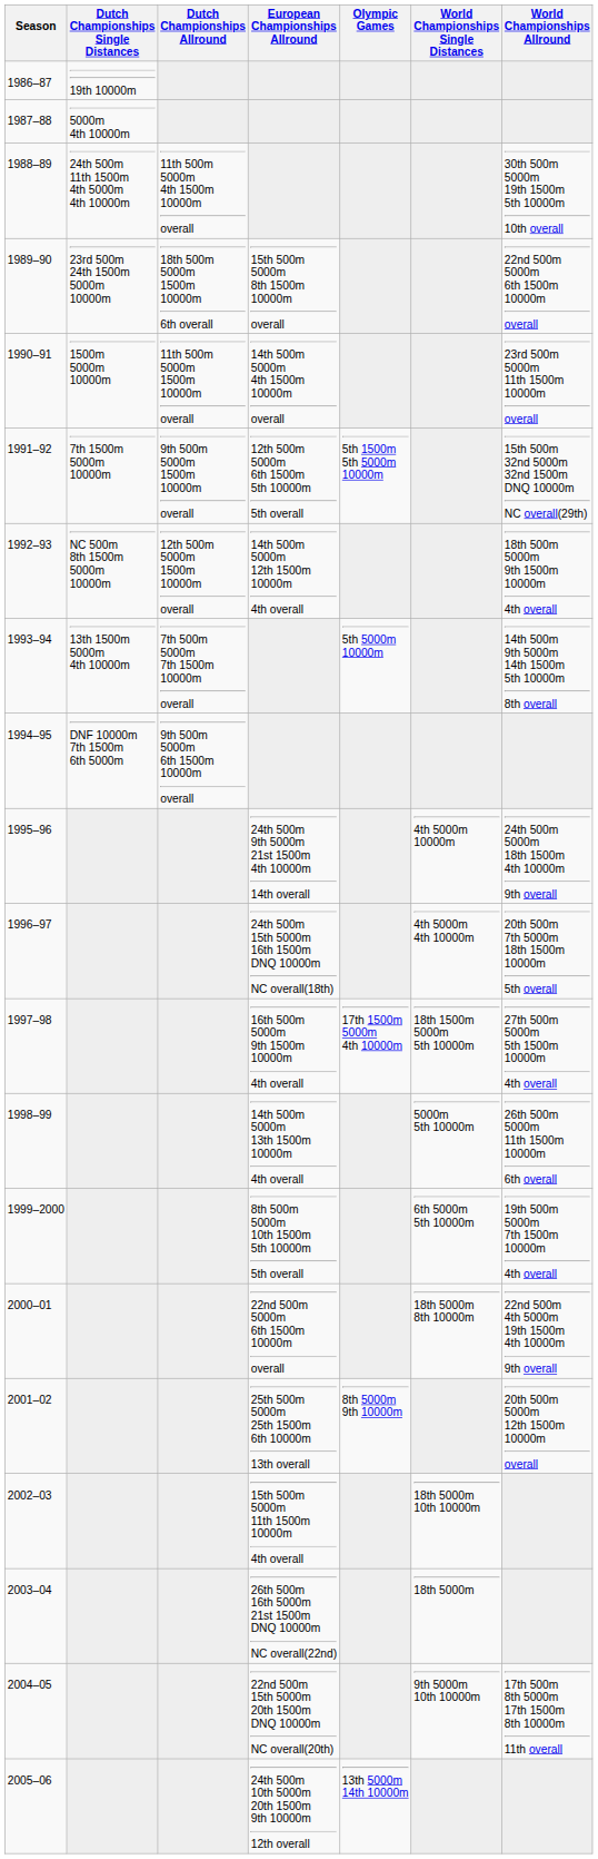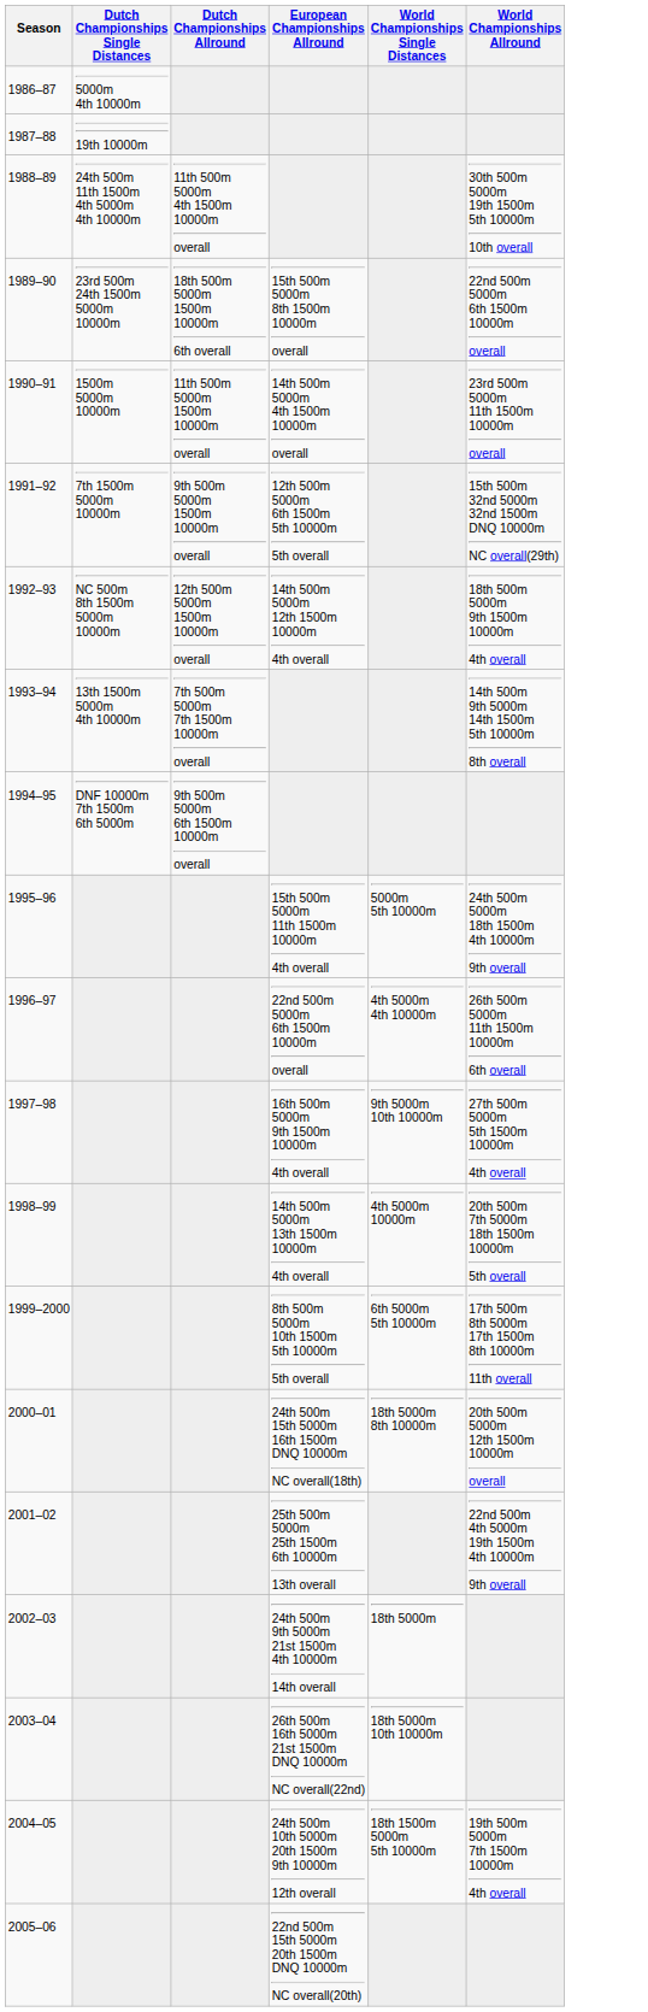 <table class="wikitable">
 <tr style="vertical-align: top;">
 <th><br> Season</th>
 <th><a href='#'>Dutch <br> Championships <br> Single <br> Distances</a></th>
 <th><a href='#'>Dutch <br> Championships <br> Allround</a></th>
 <th><a href='#'>European <br> Championships <br> Allround</a></th>
-<th><a href='#'>Olympic <br> Games</a></th>
 <th><a href='#'>World <br> Championships <br> Single <br> Distances</a></th>
 <th><a href='#'>World <br> Championships <br> Allround</a></th>
 </tr>
 <tr style="vertical-align: top;">
 <td><br> 1986–87</td>
-<td> <hr>  <hr> 19th 10000m</td>
-<td bgcolor=#EEEEEE></td>
+<td> <hr>  5000m <br> 4th 10000m</td>
 <td bgcolor=#EEEEEE></td>
 <td bgcolor=#EEEEEE></td>
 <td bgcolor=#EEEEEE></td>
 <td bgcolor=#EEEEEE></td>
 </tr>
 <tr style="vertical-align: top;">
 <td><br> 1987–88</td>
-<td> <hr>  5000m <br> 4th 10000m</td>
-<td bgcolor=#EEEEEE></td>
+<td> <hr>  <hr> 19th 10000m</td>
 <td bgcolor=#EEEEEE></td>
 <td bgcolor=#EEEEEE></td>
 <td bgcolor=#EEEEEE></td>
 <td bgcolor=#EEEEEE></td>
 </tr>
 <tr style="vertical-align: top;">
 <td><br> 1988–89</td>
 <td> <hr> 24th 500m <br> 11th 1500m <br> 4th 5000m <br> 4th 10000m</td>
 <td> <hr> 11th 500m <br>  5000m <br> 4th 1500m <br>  10000m <hr>  overall</td>
 <td bgcolor=#EEEEEE></td>
 <td bgcolor=#EEEEEE></td>
-<td bgcolor=#EEEEEE></td>
 <td> <hr> 30th 500m <br>  5000m <br> 19th 1500m <br> 5th 10000m <hr> 10th <a href='#'>overall</a></td>
 </tr>
 <tr style="vertical-align: top;">
 <td><br> 1989–90</td>
 <td> <hr> 23rd 500m <br> 24th 1500m <br>  5000m <br>  10000m</td>
 <td> <hr> 18th 500m <br>  5000m <br>  1500m <br>  10000m <hr> 6th overall</td>
 <td> <hr> 15th 500m <br>  5000m <br> 8th 1500m <br>  10000m <hr>  overall</td>
-<td bgcolor=#EEEEEE></td>
 <td bgcolor=#EEEEEE></td>
 <td> <hr> 22nd 500m <br>  5000m <br> 6th 1500m <br>  10000m <hr>  <a href='#'>overall</a></td>
 </tr>
 <tr style="vertical-align: top;">
 <td><br> 1990–91</td>
 <td> <hr>  1500m <br>  5000m <br>  10000m</td>
 <td> <hr> 11th 500m <br>  5000m <br>  1500m <br>  10000m <hr>  overall</td>
 <td> <hr> 14th 500m <br>  5000m <br> 4th 1500m <br>  10000m <hr>  overall</td>
 <td bgcolor=#EEEEEE></td>
-<td bgcolor=#EEEEEE></td>
 <td> <hr> 23rd 500m <br>  5000m <br> 11th 1500m <br>  10000m <hr>  <a href='#'>overall</a></td>
 </tr>
 <tr style="vertical-align: top;">
 <td><br> 1991–92</td>
 <td> <hr> 7th 1500m <br>  5000m <br>  10000m</td>
 <td> <hr> 9th 500m <br>  5000m <br>  1500m <br>  10000m <hr>  overall</td>
 <td> <hr> 12th 500m <br>  5000m <br> 6th 1500m <br> 5th 10000m <hr> 5th overall</td>
-<td> <hr> 5th <a href='#'>1500m</a> <br> 5th <a href='#'>5000m</a> <br>  <a href='#'>10000m</a></td>
 <td bgcolor=#EEEEEE></td>
 <td> <hr> 15th 500m <br> 32nd 5000m <br> 32nd 1500m <br> DNQ 10000m <hr> NC <a href='#'>overall</a>(29th)</td>
 </tr>
 <tr style="vertical-align: top;">
 <td><br> 1992–93</td>
 <td> <hr> NC 500m <br> 8th 1500m <br>  5000m <br>  10000m</td>
 <td> <hr> 12th 500m <br>  5000m <br>  1500m <br>  10000m <hr>  overall</td>
 <td> <hr> 14th 500m <br>  5000m <br> 12th 1500m <br>  10000m <hr> 4th overall</td>
 <td bgcolor=#EEEEEE></td>
-<td bgcolor=#EEEEEE></td>
 <td> <hr> 18th 500m <br>  5000m <br> 9th 1500m <br>  10000m <hr> 4th <a href='#'>overall</a></td>
 </tr>
 <tr style="vertical-align: top;">
 <td><br> 1993–94</td>
 <td> <hr> 13th 1500m <br>  5000m <br> 4th 10000m</td>
 <td> <hr> 7th 500m <br>  5000m <br> 7th 1500m <br>  10000m <hr>  overall</td>
 <td bgcolor=#EEEEEE></td>
-<td> <hr> 5th <a href='#'>5000m</a> <br>  <a href='#'>10000m</a></td>
 <td bgcolor=#EEEEEE></td>
 <td> <hr> 14th 500m <br> 9th 5000m <br> 14th 1500m <br> 5th 10000m <hr> 8th <a href='#'>overall</a></td>
 </tr>
 <tr style="vertical-align: top;">
 <td><br> 1994–95</td>
 <td> <hr> DNF 10000m <br> 7th 1500m <br> 6th 5000m</td>
 <td> <hr> 9th 500m <br>  5000m <br> 6th 1500m <br>  10000m <hr>  overall</td>
 <td bgcolor=#EEEEEE></td>
 <td bgcolor=#EEEEEE></td>
 <td bgcolor=#EEEEEE></td>
-<td bgcolor=#EEEEEE></td>
 </tr>
 <tr style="vertical-align: top;">
 <td><br> 1995–96</td>
 <td bgcolor=#EEEEEE></td>
 <td bgcolor=#EEEEEE></td>
-<td> <hr> 24th 500m <br> 9th 5000m <br> 21st 1500m <br> 4th 10000m <hr> 14th overall</td>
-<td bgcolor=#EEEEEE></td>
-<td> <hr> 4th 5000m <br>  10000m</td>
+<td> <hr> 15th 500m <br>  5000m <br> 11th 1500m <br>  10000m <hr> 4th overall</td>
+<td> <hr>  5000m <br> 5th 10000m</td>
 <td> <hr> 24th 500m <br>  5000m <br> 18th 1500m <br> 4th 10000m <hr> 9th <a href='#'>overall</a></td>
 </tr>
 <tr style="vertical-align: top;">
 <td><br> 1996–97</td>
 <td bgcolor=#EEEEEE></td>
 <td bgcolor=#EEEEEE></td>
-<td> <hr> 24th 500m <br> 15th 5000m <br> 16th 1500m <br> DNQ 10000m <hr> NC overall(18th)</td>
-<td bgcolor=#EEEEEE></td>
+<td> <hr> 22nd 500m <br>  5000m <br> 6th 1500m <br>  10000m <hr>  overall</td>
 <td> <hr> 4th 5000m <br> 4th 10000m</td>
-<td> <hr> 20th 500m <br> 7th 5000m <br> 18th 1500m <br>  10000m <hr> 5th <a href='#'>overall</a></td>
+<td> <hr> 26th 500m <br>  5000m <br> 11th 1500m <br>  10000m <hr> 6th <a href='#'>overall</a></td>
 </tr>
 <tr style="vertical-align: top;">
 <td><br> 1997–98</td>
 <td bgcolor=#EEEEEE></td>
 <td bgcolor=#EEEEEE></td>
 <td> <hr> 16th 500m <br>  5000m <br> 9th 1500m <br>  10000m <hr> 4th overall</td>
-<td> <hr> 17th <a href='#'>1500m</a> <br>  <a href='#'>5000m</a> <br> 4th <a href='#'>10000m</a></td>
-<td> <hr> 18th 1500m <br>  5000m <br> 5th 10000m</td>
+<td> <hr> 9th 5000m <br> 10th 10000m</td>
 <td> <hr> 27th 500m <br>  5000m <br> 5th 1500m <br>  10000m <hr> 4th <a href='#'>overall</a></td>
 </tr>
 <tr style="vertical-align: top;">
 <td><br> 1998–99</td>
 <td bgcolor=#EEEEEE></td>
 <td bgcolor=#EEEEEE></td>
 <td> <hr> 14th 500m <br>  5000m <br> 13th 1500m <br>  10000m <hr> 4th overall</td>
-<td bgcolor=#EEEEEE></td>
-<td> <hr>  5000m <br> 5th 10000m</td>
-<td> <hr> 26th 500m <br>  5000m <br> 11th 1500m <br>  10000m <hr> 6th <a href='#'>overall</a></td>
+<td> <hr> 4th 5000m <br>  10000m</td>
+<td> <hr> 20th 500m <br> 7th 5000m <br> 18th 1500m <br>  10000m <hr> 5th <a href='#'>overall</a></td>
 </tr>
 <tr style="vertical-align: top;">
 <td><br> 1999–2000</td>
 <td bgcolor=#EEEEEE></td>
 <td bgcolor=#EEEEEE></td>
 <td> <hr> 8th 500m <br>  5000m <br> 10th 1500m <br> 5th 10000m <hr> 5th overall</td>
-<td bgcolor=#EEEEEE></td>
 <td> <hr> 6th 5000m <br> 5th 10000m</td>
-<td> <hr> 19th 500m <br>  5000m <br> 7th 1500m <br>  10000m <hr> 4th <a href='#'>overall</a></td>
+<td> <hr> 17th 500m <br> 8th 5000m <br> 17th 1500m <br> 8th 10000m <hr> 11th <a href='#'>overall</a></td>
 </tr>
 <tr style="vertical-align: top;">
 <td><br> 2000–01</td>
 <td bgcolor=#EEEEEE></td>
 <td bgcolor=#EEEEEE></td>
-<td> <hr> 22nd 500m <br>  5000m <br> 6th 1500m <br>  10000m <hr>  overall</td>
-<td bgcolor=#EEEEEE></td>
+<td> <hr> 24th 500m <br> 15th 5000m <br> 16th 1500m <br> DNQ 10000m <hr> NC overall(18th)</td>
 <td> <hr> 18th 5000m <br> 8th 10000m</td>
-<td> <hr> 22nd 500m <br> 4th 5000m <br> 19th 1500m <br> 4th 10000m <hr> 9th <a href='#'>overall</a></td>
+<td> <hr> 20th 500m <br>  5000m <br> 12th 1500m <br>  10000m <hr>  <a href='#'>overall</a></td>
 </tr>
 <tr style="vertical-align: top;">
 <td><br> 2001–02</td>
 <td bgcolor=#EEEEEE></td>
 <td bgcolor=#EEEEEE></td>
 <td> <hr> 25th 500m <br>  5000m <br> 25th 1500m <br> 6th 10000m <hr> 13th overall</td>
-<td> <hr> 8th <a href='#'>5000m</a> <br> 9th <a href='#'>10000m</a></td>
 <td bgcolor=#EEEEEE></td>
-<td> <hr> 20th 500m <br>  5000m <br> 12th 1500m <br>  10000m <hr>  <a href='#'>overall</a></td>
+<td> <hr> 22nd 500m <br> 4th 5000m <br> 19th 1500m <br> 4th 10000m <hr> 9th <a href='#'>overall</a></td>
 </tr>
 <tr style="vertical-align: top;">
 <td><br> 2002–03</td>
 <td bgcolor=#EEEEEE></td>
 <td bgcolor=#EEEEEE></td>
-<td> <hr> 15th 500m <br>  5000m <br> 11th 1500m <br>  10000m <hr> 4th overall</td>
-<td bgcolor=#EEEEEE></td>
-<td> <hr> 18th 5000m <br> 10th 10000m</td>
+<td> <hr> 24th 500m <br> 9th 5000m <br> 21st 1500m <br> 4th 10000m <hr> 14th overall</td>
+<td> <hr> 18th 5000m</td>
 <td bgcolor=#EEEEEE></td>
 </tr>
 <tr style="vertical-align: top;">
 <td><br> 2003–04</td>
 <td bgcolor=#EEEEEE></td>
 <td bgcolor=#EEEEEE></td>
 <td> <hr> 26th 500m <br> 16th 5000m <br> 21st 1500m <br> DNQ 10000m <hr> NC overall(22nd)</td>
-<td bgcolor=#EEEEEE></td>
-<td> <hr> 18th 5000m</td>
+<td> <hr> 18th 5000m <br> 10th 10000m</td>
 <td bgcolor=#EEEEEE></td>
 </tr>
 <tr style="vertical-align: top;">
 <td><br> 2004–05</td>
 <td bgcolor=#EEEEEE></td>
 <td bgcolor=#EEEEEE></td>
-<td> <hr> 22nd 500m <br> 15th 5000m <br> 20th 1500m <br> DNQ 10000m <hr> NC overall(20th)</td>
-<td bgcolor=#EEEEEE></td>
-<td> <hr> 9th 5000m <br> 10th 10000m</td>
-<td> <hr> 17th 500m <br> 8th 5000m <br> 17th 1500m <br> 8th 10000m <hr> 11th <a href='#'>overall</a></td>
+<td> <hr> 24th 500m <br> 10th 5000m <br> 20th 1500m <br> 9th 10000m <hr> 12th overall</td>
+<td> <hr> 18th 1500m <br>  5000m <br> 5th 10000m</td>
+<td> <hr> 19th 500m <br>  5000m <br> 7th 1500m <br>  10000m <hr> 4th <a href='#'>overall</a></td>
 </tr>
 <tr style="vertical-align: top;">
 <td><br> 2005–06</td>
 <td bgcolor=#EEEEEE></td>
 <td bgcolor=#EEEEEE></td>
-<td> <hr> 24th 500m <br> 10th 5000m <br> 20th 1500m <br> 9th 10000m <hr> 12th overall</td>
-<td> <hr> 13th <a href='#'>5000m</a> <br> <a href='#'>14th 10000m</a></td>
+<td> <hr> 22nd 500m <br> 15th 5000m <br> 20th 1500m <br> DNQ 10000m <hr> NC overall(20th)</td>
 <td bgcolor=#EEEEEE></td>
 <td bgcolor=#EEEEEE></td>
 </tr>
 </table>
